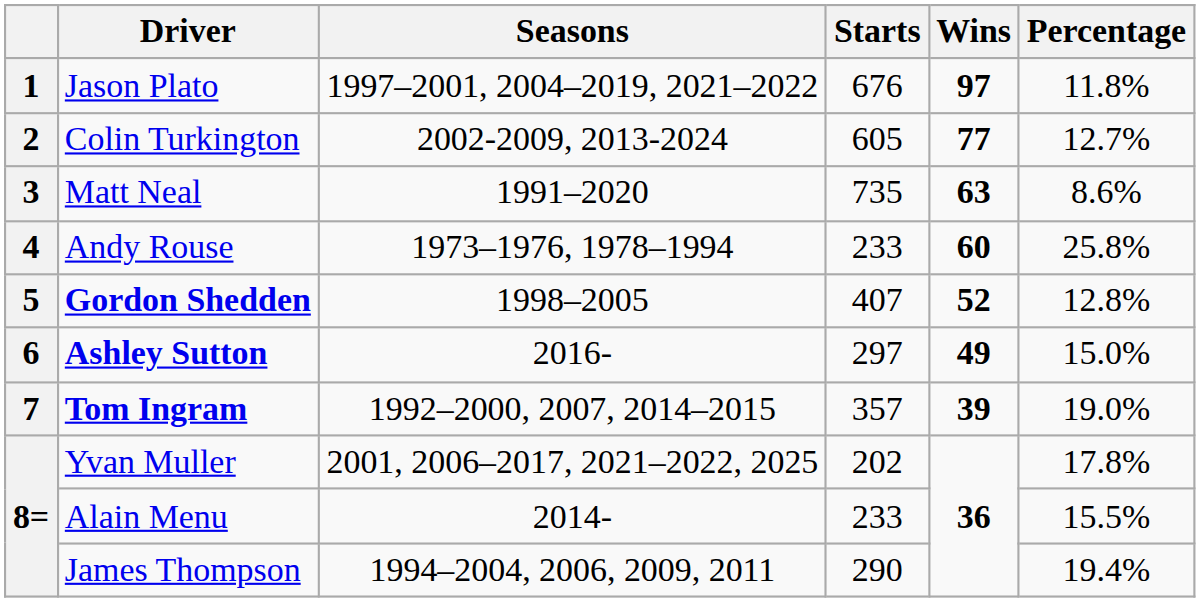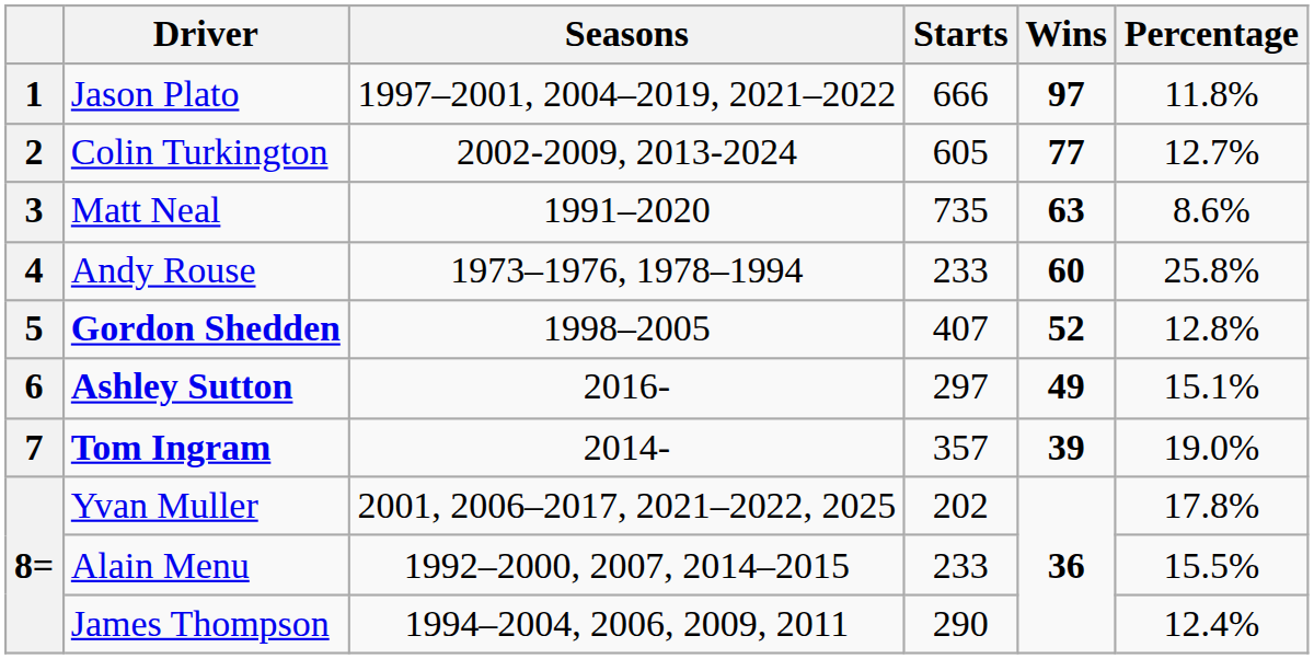 <table class="wikitable" style="text-align:center">
 <tr>
 <th></th>
 <th>Driver</th>
 <th>Seasons</th>
 <th>Starts</th>
 <th>Wins</th>
 <th>Percentage</th>
 </tr>
 <tr>
 <th>1</th>
 <td align="left"> <a href='#'>Jason Plato</a></td>
 <td>1997–2001, 2004–2019, 2021–2022</td>
-<td>676</td>
+<td>666</td>
 <td><strong>97</strong></td>
 <td>11.8%</td>
 </tr>
 <tr>
 <th>2</th>
 <td align="left"> <a href='#'>Colin Turkington</a></td>
 <td>2002-2009, 2013-2024</td>
 <td>605</td>
 <td><strong>77</strong></td>
 <td>12.7%</td>
 </tr>
 <tr>
 <th>3</th>
 <td align="left"> <a href='#'>Matt Neal</a></td>
 <td>1991–2020</td>
 <td>735</td>
 <td><strong>63</strong></td>
 <td>8.6%</td>
 </tr>
 <tr>
 <th>4</th>
 <td align="left"> <a href='#'>Andy Rouse</a></td>
 <td>1973–1976, 1978–1994</td>
 <td>233</td>
 <td><strong>60</strong></td>
 <td>25.8%</td>
 </tr>
 <tr>
 <th>5</th>
 <td align="left"><strong> <a href='#'>Gordon Shedden</a></strong></td>
 <td>1998–2005</td>
 <td>407</td>
 <td><strong>52</strong></td>
 <td>12.8%</td>
 </tr>
 <tr>
 <th>6</th>
 <td align="left"> <strong><a href='#'>Ashley Sutton</a></strong></td>
 <td>2016-</td>
 <td>297</td>
 <td><strong>49</strong></td>
-<td>15.0%</td>
+<td>15.1%</td>
 </tr>
 <tr>
 <th><strong>7</strong></th>
 <td align="left"><strong> <a href='#'>Tom Ingram</a></strong></td>
-<td>1992–2000, 2007, 2014–2015</td>
+<td>2014-</td>
 <td>357</td>
 <td><strong>39</strong></td>
 <td>19.0%</td>
 </tr>
 <tr>
 <th rowspan="3">8=</th>
 <td align="left"> <a href='#'>Yvan Muller</a></td>
 <td>2001, 2006–2017, 2021–2022, 2025</td>
 <td>202</td>
 <td rowspan="3" !><strong>36</strong></td>
 <td>17.8%</td>
 </tr>
 <tr>
 <td align="left"> <a href='#'>Alain Menu</a></td>
-<td>2014-</td>
+<td>1992–2000, 2007, 2014–2015</td>
 <td>233</td>
 <td>15.5%</td>
 </tr>
 <tr>
 <td align="left"> <a href='#'>James Thompson</a></td>
 <td>1994–2004, 2006, 2009, 2011</td>
 <td>290</td>
-<td>19.4%</td>
+<td>12.4%</td>
 </tr>
 </table>
